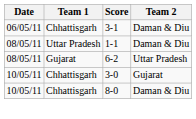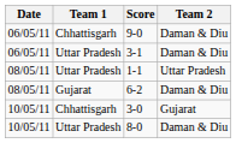 <table class="wikitable">
 <tr>
 <th>Date</th>
 <th>Team 1</th>
 <th>Score</th>
 <th>Team 2</th>
 </tr>
 <tr>
 <td>06/05/11</td>
 <td>Chhattisgarh</td>
+<td>9-0</td>
+<td>Daman & Diu</td>
+</tr>
+<tr>
+<td>06/05/11</td>
+<td>Uttar Pradesh</td>
 <td>3-1</td>
 <td>Daman & Diu</td>
 </tr>
 <tr>
 <td>08/05/11</td>
 <td>Uttar Pradesh</td>
 <td>1-1</td>
-<td>Daman & Diu</td>
+<td>Uttar Pradesh</td>
 </tr>
 <tr>
 <td>08/05/11</td>
 <td>Gujarat</td>
 <td>6-2</td>
-<td>Uttar Pradesh</td>
+<td>Daman & Diu</td>
 </tr>
 <tr>
 <td>10/05/11</td>
 <td>Chhattisgarh</td>
 <td>3-0</td>
 <td>Gujarat</td>
 </tr>
 <tr>
 <td>10/05/11</td>
-<td>Chhattisgarh</td>
+<td>Uttar Pradesh</td>
 <td>8-0</td>
 <td>Daman & Diu</td>
 </tr>
 </table>
